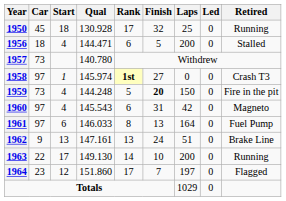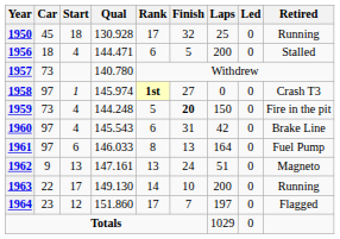 <table class="wikitable" style="text-align:center">
 <tr>
 <th>Year</th>
 <th>Car</th>
 <th>Start</th>
 <th>Qual</th>
 <th>Rank</th>
 <th>Finish</th>
 <th>Laps</th>
 <th>Led</th>
 <th>Retired</th>
 </tr>
 <tr>
 <th><a href='#'>1950</a></th>
 <td>45</td>
 <td>18</td>
 <td>130.928</td>
 <td>17</td>
 <td>32</td>
 <td>25</td>
 <td>0</td>
 <td>Running</td>
 </tr>
 <tr>
 <th><a href='#'>1956</a></th>
 <td>18</td>
 <td>4</td>
 <td>144.471</td>
 <td>6</td>
 <td>5</td>
 <td>200</td>
 <td>0</td>
 <td>Stalled</td>
 </tr>
 <tr>
 <th><a href='#'>1957</a></th>
 <td>73</td>
 <td> </td>
 <td>140.780</td>
 <td colspan=5>Withdrew</td>
 </tr>
 <tr>
 <th><a href='#'>1958</a></th>
 <td>97</td>
 <td><em>1</em></td>
 <td>145.974</td>
 <td style="background:#ffffbf;"><strong>1st</strong></td>
 <td>27</td>
 <td>0</td>
 <td>0</td>
 <td>Crash T3</td>
 </tr>
 <tr>
 <th><a href='#'>1959</a></th>
 <td>73</td>
 <td>4</td>
 <td>144.248</td>
 <td>5</td>
 <td><strong>20</strong></td>
 <td>150</td>
 <td>0</td>
 <td>Fire in the pit</td>
 </tr>
 <tr>
 <th><a href='#'>1960</a></th>
 <td>97</td>
 <td>4</td>
 <td>145.543</td>
 <td>6</td>
 <td>31</td>
 <td>42</td>
 <td>0</td>
-<td>Magneto</td>
+<td>Brake Line</td>
 </tr>
 <tr>
 <th><a href='#'>1961</a></th>
 <td>97</td>
 <td>6</td>
 <td>146.033</td>
 <td>8</td>
 <td>13</td>
 <td>164</td>
 <td>0</td>
 <td>Fuel Pump</td>
 </tr>
 <tr>
 <th><a href='#'>1962</a></th>
 <td>9</td>
 <td>13</td>
 <td>147.161</td>
 <td>13</td>
 <td>24</td>
 <td>51</td>
 <td>0</td>
-<td>Brake Line</td>
+<td>Magneto</td>
 </tr>
 <tr>
 <th><a href='#'>1963</a></th>
 <td>22</td>
 <td>17</td>
 <td>149.130</td>
 <td>14</td>
 <td>10</td>
 <td>200</td>
 <td>0</td>
 <td>Running</td>
 </tr>
 <tr>
 <th><a href='#'>1964</a></th>
 <td>23</td>
 <td>12</td>
 <td>151.860</td>
 <td>17</td>
 <td>7</td>
 <td>197</td>
 <td>0</td>
 <td>Flagged</td>
 </tr>
 <tr>
 <td colspan=6><strong>Totals</strong></td>
 <td>1029</td>
 <td>0</td>
 <td></td>
 </tr>
 </table>
